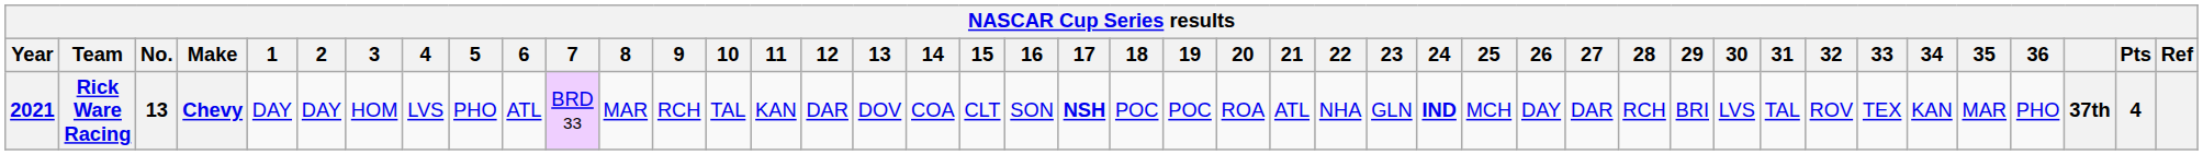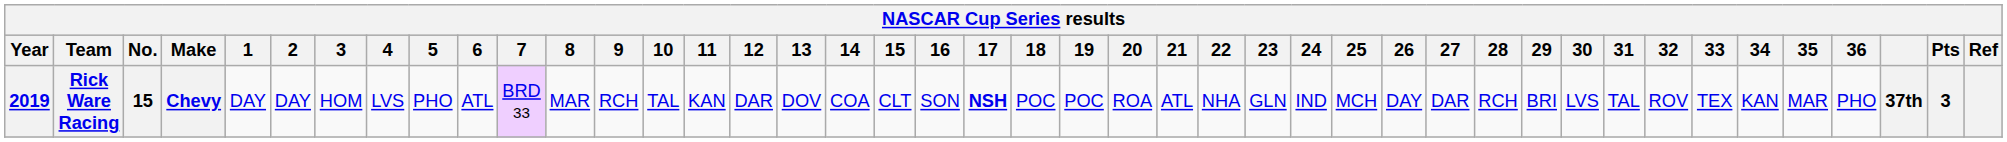 <table class="wikitable" style="text-align:center; font-size:75%">
 <tr>
 <th colspan=43><a href='#'>NASCAR Cup Series</a> results</th>
 </tr>
 <tr>
 <th>Year</th>
 <th>Team</th>
 <th>No.</th>
 <th>Make</th>
 <th>1</th>
 <th>2</th>
 <th>3</th>
 <th>4</th>
 <th>5</th>
 <th>6</th>
 <th>7</th>
 <th>8</th>
 <th>9</th>
 <th>10</th>
 <th>11</th>
 <th>12</th>
 <th>13</th>
 <th>14</th>
 <th>15</th>
 <th>16</th>
 <th>17</th>
 <th>18</th>
 <th>19</th>
 <th>20</th>
 <th>21</th>
 <th>22</th>
 <th>23</th>
 <th>24</th>
 <th>25</th>
 <th>26</th>
 <th>27</th>
 <th>28</th>
 <th>29</th>
 <th>30</th>
 <th>31</th>
 <th>32</th>
 <th>33</th>
 <th>34</th>
 <th>35</th>
 <th>36</th>
 <th></th>
 <th>Pts</th>
 <th>Ref</th>
 </tr>
 <tr>
-<th><a href='#'>2021</a></th>
+<th><a href='#'>2019</a></th>
 <th><a href='#'>Rick Ware Racing</a></th>
-<th>13</th>
+<th>15</th>
 <th><a href='#'>Chevy</a></th>
 <td><a href='#'>DAY</a></td>
 <td><a href='#'>DAY</a></td>
 <td><a href='#'>HOM</a></td>
 <td><a href='#'>LVS</a></td>
 <td><a href='#'>PHO</a></td>
 <td><a href='#'>ATL</a></td>
 <td style="background:#EFCFFF;"><a href='#'>BRD</a><br><small>33</small></td>
 <td><a href='#'>MAR</a></td>
 <td><a href='#'>RCH</a></td>
 <td><a href='#'>TAL</a></td>
 <td><a href='#'>KAN</a></td>
 <td><a href='#'>DAR</a></td>
 <td><a href='#'>DOV</a></td>
 <td><a href='#'>COA</a></td>
 <td><a href='#'>CLT</a></td>
 <td><a href='#'>SON</a></td>
 <td><strong><a href='#'>NSH</a></strong></td>
 <td><a href='#'>POC</a></td>
 <td><a href='#'>POC</a></td>
 <td><a href='#'>ROA</a></td>
 <td><a href='#'>ATL</a></td>
 <td><a href='#'>NHA</a></td>
 <td><a href='#'>GLN</a></td>
-<td><strong><a href='#'>IND</a></strong></td>
+<td><a href='#'>IND</a></td>
 <td><a href='#'>MCH</a></td>
 <td><a href='#'>DAY</a></td>
 <td><a href='#'>DAR</a></td>
 <td><a href='#'>RCH</a></td>
 <td><a href='#'>BRI</a></td>
 <td><a href='#'>LVS</a></td>
 <td><a href='#'>TAL</a></td>
 <td><a href='#'>ROV</a></td>
 <td><a href='#'>TEX</a></td>
 <td><a href='#'>KAN</a></td>
 <td><a href='#'>MAR</a></td>
 <td><a href='#'>PHO</a></td>
 <th>37th</th>
-<th>4</th>
+<th>3</th>
 <th></th>
 </tr>
 </table>
